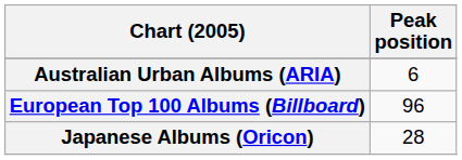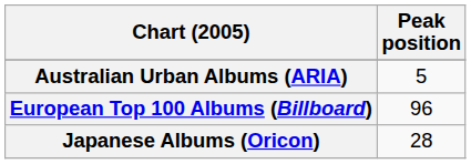 <table class="wikitable sortable plainrowheaders" style="text-align:center">
 <tr>
 <th align="center">Chart (2005)</th>
 <th align="center">Peak<br>position</th>
 </tr>
 <tr>
 </tr>
 <tr>
 <th scope="row">Australian Urban Albums (<a href='#'>ARIA</a>)</th>
-<td>6</td>
+<td>5</td>
 </tr>
 <tr>
 <th scope="row"><a href='#'>European Top 100 Albums</a> (<em><a href='#'>Billboard</a></em>)</th>
 <td>96</td>
 </tr>
 <tr>
 <th scope="row">Japanese Albums (<a href='#'>Oricon</a>)</th>
 <td style="text-align:center;">28</td>
 </tr>
 <tr>
 </tr>
 <tr>
 </tr>
 <tr>
 </tr>
 <tr>
 </tr>
 <tr>
 </tr>
 </table>
